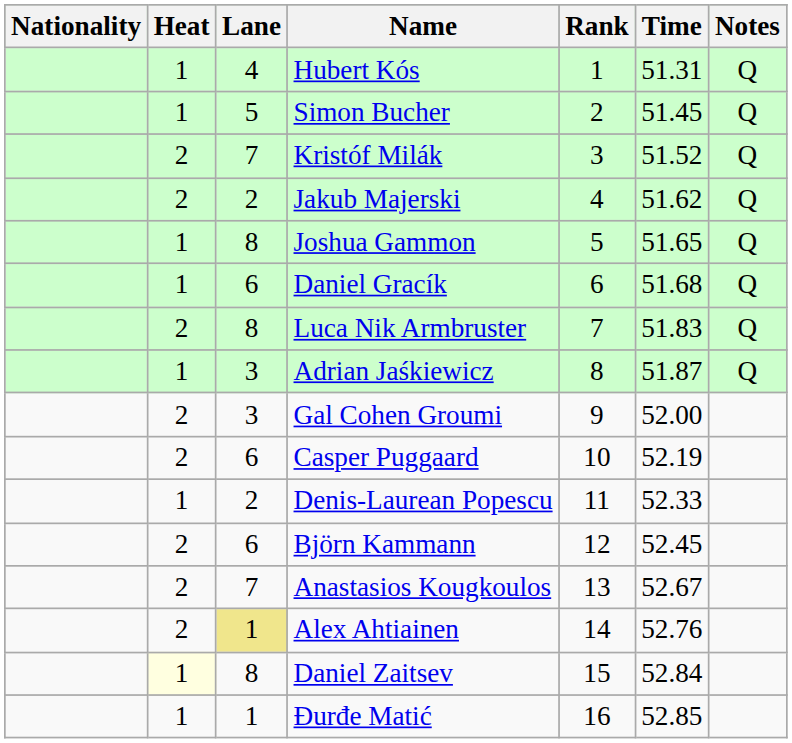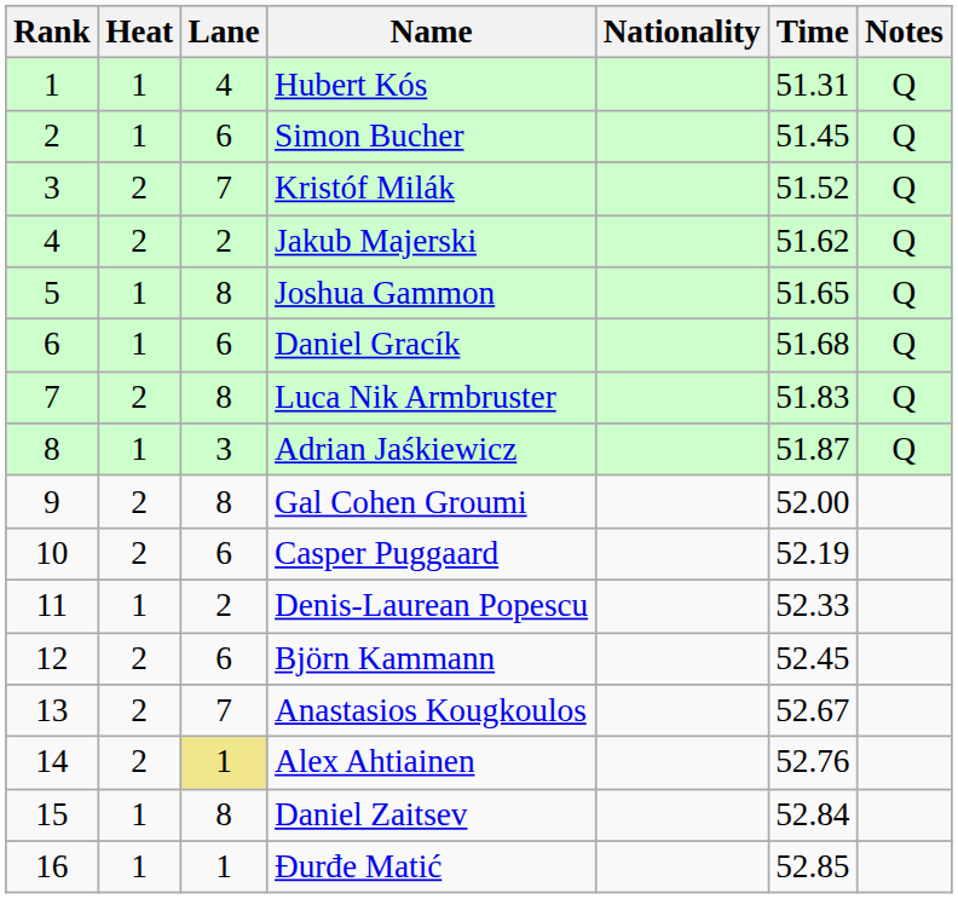 <table class="wikitable sortable" style="text-align:center">
 <tr bgcolor=ccffcc>
-<th>Nationality</th>
+<th>Rank</th>
 <th>Heat</th>
 <th>Lane</th>
 <th>Name</th>
-<th>Rank</th>
+<th>Nationality</th>
 <th>Time</th>
 <th>Notes</th>
 </tr>
 <tr bgcolor=ccffcc>
-<td align=left></td>
+<td>1</td>
 <td>1</td>
 <td>4</td>
 <td align=left><a href='#'>Hubert Kós</a></td>
-<td>1</td>
+<td align=left></td>
 <td>51.31</td>
 <td>Q</td>
 </tr>
 <tr bgcolor=ccffcc>
+<td>2</td>
+<td>1</td>
+<td>6</td>
+<td align=left><a href='#'>Simon Bucher</a></td>
 <td align=left></td>
-<td>1</td>
-<td>5</td>
-<td align=left><a href='#'>Simon Bucher</a></td>
-<td>2</td>
 <td>51.45</td>
 <td>Q</td>
 </tr>
 <tr bgcolor=ccffcc>
-<td align=left></td>
+<td>3</td>
 <td>2</td>
 <td>7</td>
 <td align=left><a href='#'>Kristóf Milák</a></td>
-<td>3</td>
+<td align=left></td>
 <td>51.52</td>
 <td>Q</td>
 </tr>
 <tr bgcolor=ccffcc>
-<td align=left></td>
+<td>4</td>
 <td>2</td>
 <td>2</td>
 <td align=left><a href='#'>Jakub Majerski</a></td>
-<td>4</td>
+<td align=left></td>
 <td>51.62</td>
 <td>Q</td>
 </tr>
 <tr bgcolor=ccffcc>
-<td align=left></td>
+<td>5</td>
 <td>1</td>
 <td>8</td>
 <td align=left><a href='#'>Joshua Gammon</a></td>
-<td>5</td>
+<td align=left></td>
 <td>51.65</td>
 <td>Q</td>
 </tr>
 <tr bgcolor=ccffcc>
-<td align=left></td>
+<td>6</td>
 <td>1</td>
 <td>6</td>
 <td align=left><a href='#'>Daniel Gracík</a></td>
-<td>6</td>
+<td align=left></td>
 <td>51.68</td>
 <td>Q</td>
 </tr>
 <tr bgcolor=ccffcc>
-<td align=left></td>
+<td>7</td>
 <td>2</td>
 <td>8</td>
 <td align=left><a href='#'>Luca Nik Armbruster</a></td>
-<td>7</td>
+<td align=left></td>
 <td>51.83</td>
 <td>Q</td>
 </tr>
 <tr bgcolor=ccffcc>
-<td align=left></td>
+<td>8</td>
 <td>1</td>
 <td>3</td>
 <td align=left><a href='#'>Adrian Jaśkiewicz</a></td>
-<td>8</td>
+<td align=left></td>
 <td>51.87</td>
 <td>Q</td>
 </tr>
 <tr>
+<td>9</td>
+<td>2</td>
+<td>8</td>
+<td align=left><a href='#'>Gal Cohen Groumi</a></td>
 <td align=left></td>
-<td>2</td>
-<td>3</td>
-<td align=left><a href='#'>Gal Cohen Groumi</a></td>
-<td>9</td>
 <td>52.00</td>
 <td></td>
 </tr>
 <tr>
-<td align=left></td>
+<td>10</td>
 <td>2</td>
 <td>6</td>
 <td align=left><a href='#'>Casper Puggaard</a></td>
-<td>10</td>
+<td align=left></td>
 <td>52.19</td>
 <td></td>
 </tr>
 <tr>
-<td align=left></td>
+<td>11</td>
 <td>1</td>
 <td>2</td>
 <td align=left><a href='#'>Denis-Laurean Popescu</a></td>
-<td>11</td>
+<td align=left></td>
 <td>52.33</td>
 <td></td>
 </tr>
 <tr>
-<td align=left></td>
+<td>12</td>
 <td>2</td>
 <td>6</td>
 <td align=left><a href='#'>Björn Kammann</a></td>
-<td>12</td>
+<td align=left></td>
 <td>52.45</td>
 <td></td>
 </tr>
 <tr>
-<td align=left></td>
+<td>13</td>
 <td>2</td>
 <td>7</td>
 <td align=left><a href='#'>Anastasios Kougkoulos</a></td>
-<td>13</td>
+<td align=left></td>
 <td>52.67</td>
 <td></td>
 </tr>
 <tr>
-<td align=left></td>
+<td>14</td>
 <td>2</td>
 <td style="background: khaki;">1</td>
 <td align=left><a href='#'>Alex Ahtiainen</a></td>
-<td>14</td>
+<td align=left></td>
 <td>52.76</td>
 <td></td>
 </tr>
 <tr>
-<td align=left></td>
-<td style="background: lightyellow;">1</td>
+<td>15</td>
+<td>1</td>
 <td>8</td>
 <td align=left><a href='#'>Daniel Zaitsev</a></td>
-<td>15</td>
+<td align=left></td>
 <td>52.84</td>
 <td></td>
 </tr>
 <tr>
-<td align=left></td>
+<td>16</td>
 <td>1</td>
 <td>1</td>
 <td align=left><a href='#'>Đurđe Matić</a></td>
-<td>16</td>
+<td align=left></td>
 <td>52.85</td>
 <td></td>
 </tr>
 </table>
